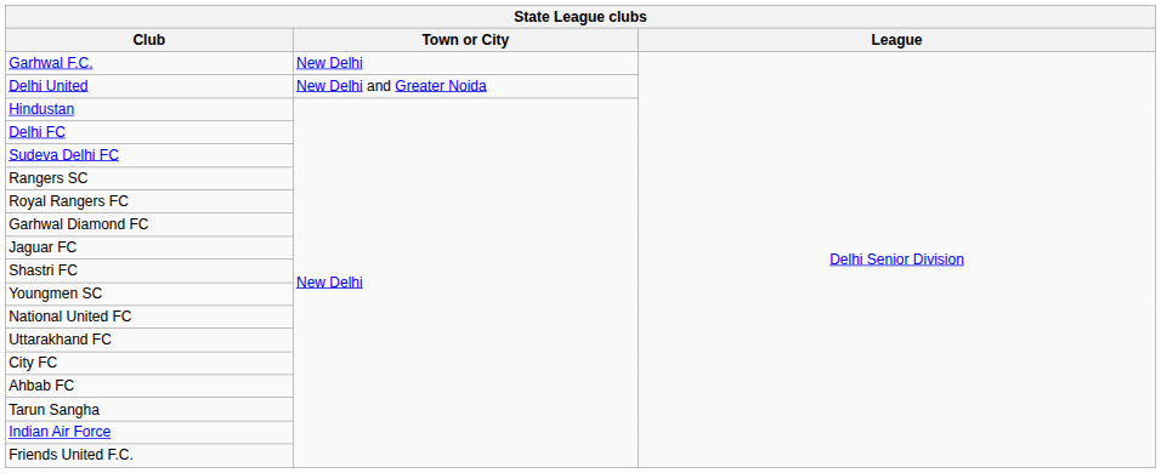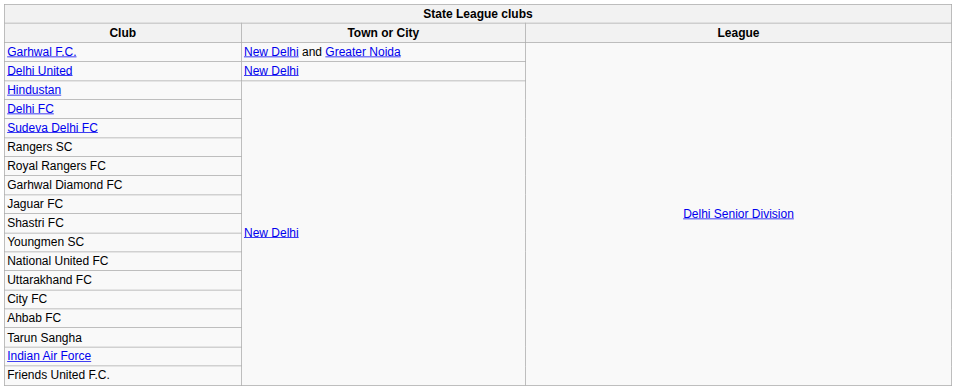 <table class="wikitable sortable" width="100%">
 <tr>
 <th colspan="3">State League clubs</th>
 </tr>
 <tr>
 <th !width="25%">Club</th>
 <th width="30%">Town or City</th>
 <th width="45%">League</th>
 </tr>
 <tr>
 <td><a href='#'>Garhwal F.C.</a></td>
-<td><a href='#'>New Delhi</a></td>
+<td><a href='#'>New Delhi</a> and <a href='#'>Greater Noida</a></td>
 <td rowspan="18" align="center"><a href='#'>Delhi Senior Division</a></td>
 </tr>
 <tr>
 <td><a href='#'>Delhi United</a></td>
-<td><a href='#'>New Delhi</a> and <a href='#'>Greater Noida</a></td>
+<td><a href='#'>New Delhi</a></td>
 </tr>
 <tr>
 <td><a href='#'>Hindustan</a></td>
 <td rowspan="16"><a href='#'>New Delhi</a></td>
 </tr>
 <tr>
 <td><a href='#'>Delhi FC</a></td>
 </tr>
 <tr>
 <td><a href='#'>Sudeva Delhi FC</a></td>
 </tr>
 <tr>
 <td>Rangers SC</td>
 </tr>
 <tr>
 <td>Royal Rangers FC</td>
 </tr>
 <tr>
 <td>Garhwal Diamond FC</td>
 </tr>
 <tr>
 <td>Jaguar FC</td>
 </tr>
 <tr>
 <td>Shastri FC</td>
 </tr>
 <tr>
 <td>Youngmen SC</td>
 </tr>
 <tr>
 <td>National United FC</td>
 </tr>
 <tr>
 <td>Uttarakhand FC</td>
 </tr>
 <tr>
 <td>City FC</td>
 </tr>
 <tr>
 <td>Ahbab FC</td>
 </tr>
 <tr>
 <td>Tarun Sangha</td>
 </tr>
 <tr>
 <td><a href='#'>Indian Air Force</a></td>
 </tr>
 <tr>
 <td>Friends United F.C.</td>
 </tr>
 </table>
